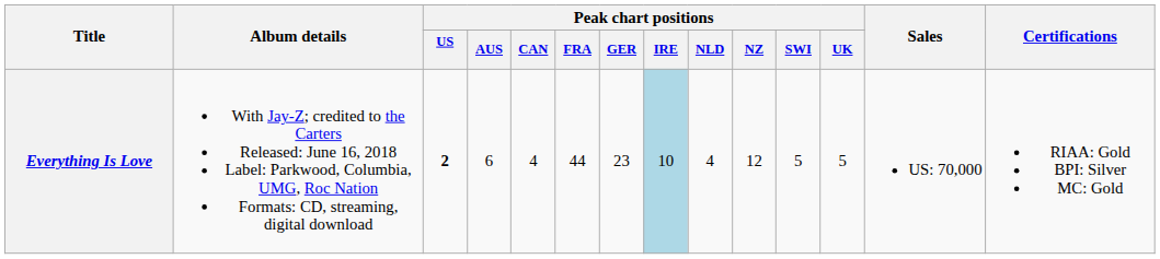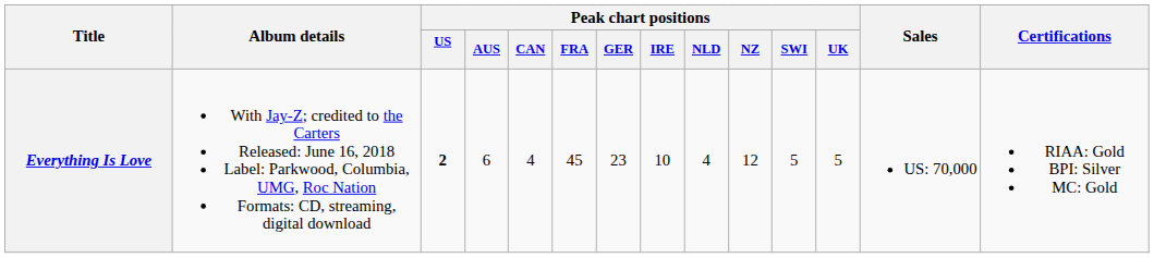 <table class="wikitable plainrowheaders" style="text-align:center;">
 <tr>
 <th scope="col" rowspan="2" style="width:10em;">Title</th>
 <th scope="col" rowspan="2" style="width:15em;">Album details</th>
 <th scope="col" colspan="10">Peak chart positions</th>
 <th scope="col" rowspan="2">Sales</th>
 <th scope="col" rowspan="2" style="width:10em;"><a href='#'>Certifications</a></th>
 </tr>
 <tr>
 <th scope="col" style="width:2.75em;font-size:85%;"><a href='#'>US</a><br><br></th>
 <th scope="col" style="width:2.75em;font-size:85%;"><a href='#'>AUS</a><br></th>
 <th scope="col" style="width:2.75em;font-size:85%;"><a href='#'>CAN</a><br></th>
 <th scope="col" style="width:2.75em;font-size:85%;"><a href='#'>FRA</a><br></th>
 <th scope="col" style="width:2.75em;font-size:85%;"><a href='#'>GER</a><br></th>
 <th scope="col" style="width:2.75em;font-size:85%;"><a href='#'>IRE</a><br></th>
 <th scope="col" style="width:2.75em;font-size:85%;"><a href='#'>NLD</a><br></th>
 <th scope="col" style="width:2.75em;font-size:85%;"><a href='#'>NZ</a><br></th>
 <th scope="col" style="width:2.75em;font-size:85%;"><a href='#'>SWI</a><br></th>
 <th scope="col" style="width:2.75em;font-size:85%;"><a href='#'>UK</a><br></th>
 </tr>
 <tr>
 <th scope="row"><em><a href='#'>Everything Is Love</a></em></th>
 <td><br><ul><li>With <a href='#'>Jay-Z</a>; credited to <a href='#'>the Carters</a></li><li>Released: June 16, 2018</li><li>Label: Parkwood, Columbia, <a href='#'>UMG</a>, <a href='#'>Roc Nation</a></li><li>Formats: CD, streaming, digital download</li></ul></td>
 <td><strong>2</strong></td>
 <td>6</td>
 <td>4</td>
-<td>44</td>
+<td>45</td>
 <td>23</td>
-<td style="background: lightblue;">10</td>
+<td>10</td>
 <td>4</td>
 <td>12</td>
 <td>5</td>
 <td>5</td>
 <td><br><ul><li>US: 70,000</li></ul></td>
 <td><br><ul><li>RIAA: Gold</li><li>BPI: Silver</li><li>MC: Gold</li></ul></td>
 </tr>
 </table>
